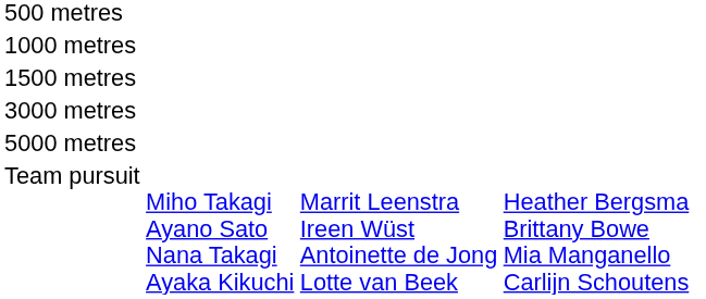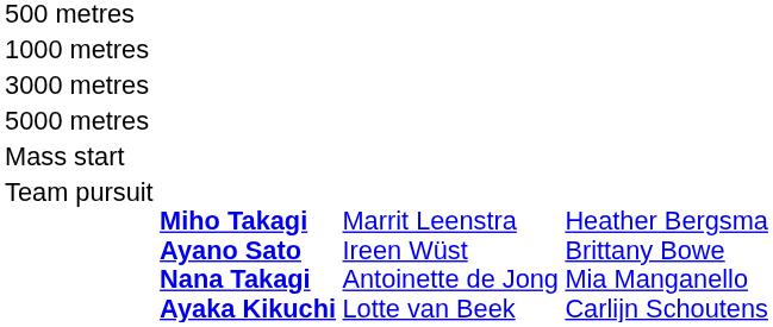 <table>
 <tr>
 <td>500 metres <br></td>
 <td></td>
 <td></td>
 <td></td>
 </tr>
 <tr>
 <td>1000 metres <br></td>
-<td></td>
-<td></td>
-<td></td>
-</tr>
-<tr>
-<td>1500 metres <br></td>
 <td></td>
 <td></td>
 <td></td>
 </tr>
 <tr>
 <td>3000 metres <br></td>
 <td></td>
 <td></td>
 <td></td>
 </tr>
 <tr valign="top">
 <td>5000 metres <br></td>
 <td></td>
 <td></td>
 <td></td>
 </tr>
+<tr>
+<td>Mass start <br></td>
+<td></td>
+<td></td>
+<td></td>
+</tr>
 <tr valign="top">
 <td>Team pursuit <br></td>
-<td><br><a href='#'>Miho Takagi</a><br><a href='#'>Ayano Sato</a><br><a href='#'>Nana Takagi</a><br><a href='#'>Ayaka Kikuchi</a></td>
+<td><strong><br><a href='#'>Miho Takagi</a><br><a href='#'>Ayano Sato</a><br><a href='#'>Nana Takagi</a><br><a href='#'>Ayaka Kikuchi</a></strong></td>
 <td><br><a href='#'>Marrit Leenstra</a><br><a href='#'>Ireen Wüst</a><br><a href='#'>Antoinette de Jong</a><br><a href='#'>Lotte van Beek</a></td>
 <td><br><a href='#'>Heather Bergsma</a><br><a href='#'>Brittany Bowe</a><br><a href='#'>Mia Manganello</a><br><a href='#'>Carlijn Schoutens</a></td>
 </tr>
 </table>
